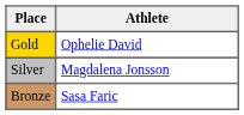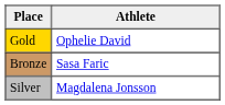 <table border=1 cellpadding=5 cellspacing=0>
 <tr>
 <th style="background:#efefef;" width="20">Place</th>
 <th style="background:#efefef;" width="200">Athlete</th>
 </tr>
 <tr align=left>
 <td style="background:gold;">Gold</td>
 <td><a href='#'>Ophelie David</a></td>
 </tr>
 <tr align=left>
+<td style="background:#CC9966;">Bronze</td>
+<td><a href='#'>Sasa Faric</a></td>
+</tr>
+<tr align=left>
 <td style="background:silver;">Silver</td>
 <td><a href='#'>Magdalena Jonsson</a></td>
 </tr>
-<tr align=left>
-<td style="background:#CC9966;">Bronze</td>
-<td><a href='#'>Sasa Faric</a></td>
-</tr>
 </table>
